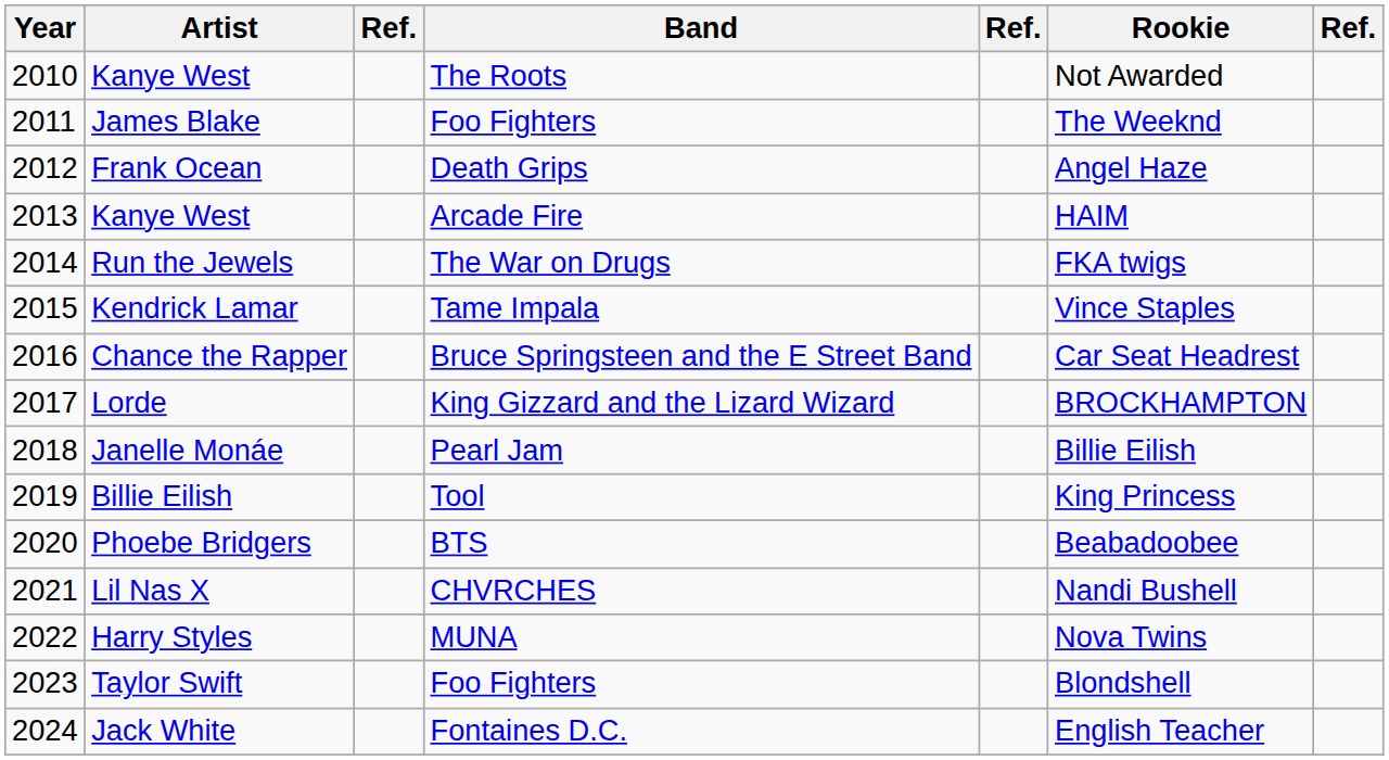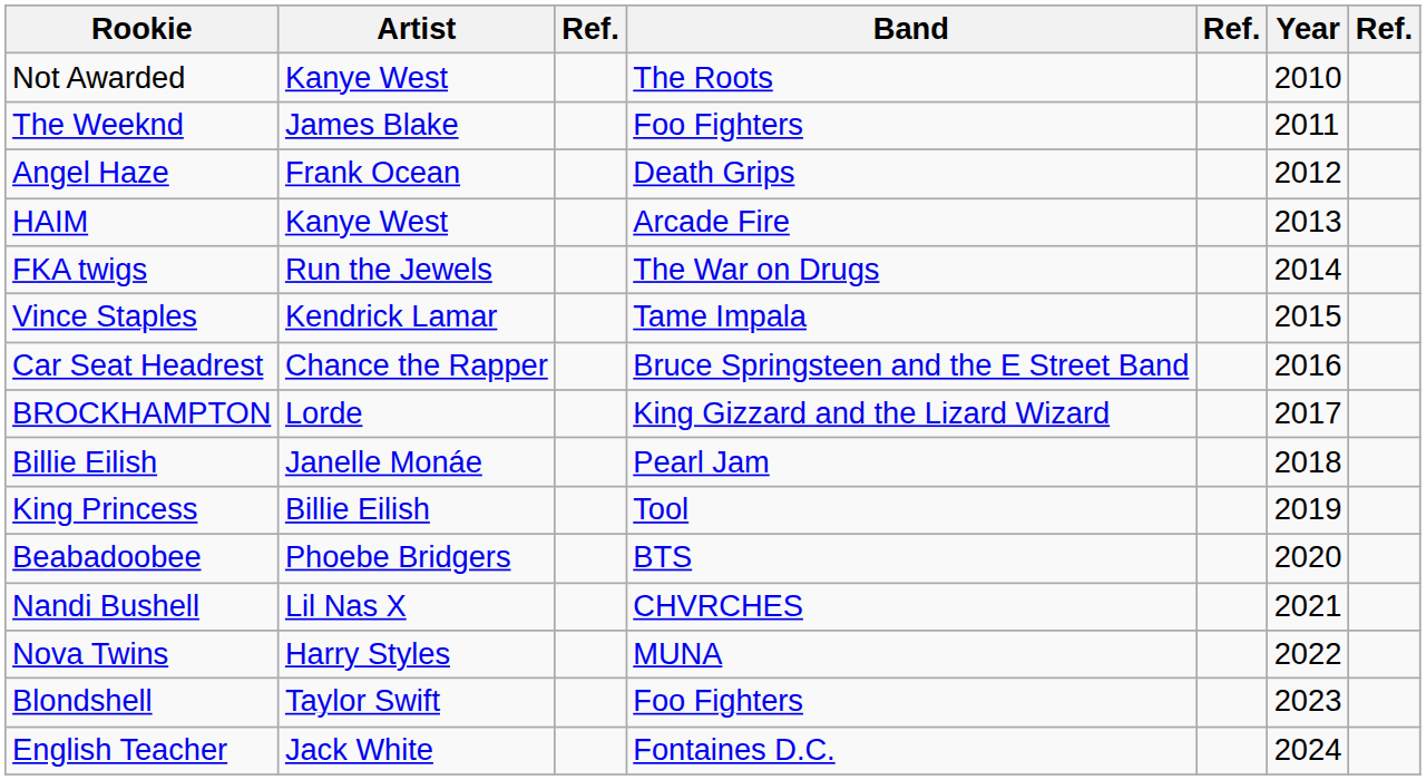 <table class="wikitable sortable">
 <tr>
-<th bgcolor="#efefef">Year</th>
+<th bgcolor="#efefef" class=unsortable>Rookie</th>
 <th bgcolor="#efefef" class=unsortable>Artist</th>
 <th bgcolor="#efefef" class=unsortable>Ref.</th>
 <th bgcolor="#efefef" class=unsortable>Band</th>
 <th bgcolor="#efefef" class=unsortable>Ref.</th>
-<th bgcolor="#efefef" class=unsortable>Rookie</th>
+<th bgcolor="#efefef">Year</th>
 <th bgcolor="#efefef" class=unsortable>Ref.</th>
 </tr>
 <tr>
-<td>2010</td>
+<td>Not Awarded</td>
 <td><a href='#'>Kanye West</a></td>
 <td align="center"></td>
 <td><a href='#'>The Roots</a></td>
 <td align="center"></td>
-<td>Not Awarded</td>
+<td>2010</td>
 <td></td>
 </tr>
 <tr>
-<td>2011</td>
+<td><a href='#'>The Weeknd</a></td>
 <td><a href='#'>James Blake</a></td>
 <td align="center"></td>
 <td><a href='#'>Foo Fighters</a></td>
 <td align="center"></td>
-<td><a href='#'>The Weeknd</a></td>
+<td>2011</td>
 <td align="center"></td>
 </tr>
 <tr>
-<td>2012</td>
+<td><a href='#'>Angel Haze</a></td>
 <td><a href='#'>Frank Ocean</a></td>
 <td align="center"></td>
 <td><a href='#'>Death Grips</a></td>
 <td align="center"></td>
-<td><a href='#'>Angel Haze</a></td>
+<td>2012</td>
 <td align="center"></td>
 </tr>
 <tr>
-<td>2013</td>
+<td><a href='#'>HAIM</a></td>
 <td><a href='#'>Kanye West</a></td>
 <td align="center"></td>
 <td><a href='#'>Arcade Fire</a></td>
 <td align="center"></td>
-<td><a href='#'>HAIM</a></td>
+<td>2013</td>
 <td align="center"></td>
 </tr>
 <tr>
-<td>2014</td>
+<td><a href='#'>FKA twigs</a></td>
 <td><a href='#'>Run the Jewels</a></td>
 <td align="center"></td>
 <td><a href='#'>The War on Drugs</a></td>
 <td align="center"></td>
-<td><a href='#'>FKA twigs</a></td>
+<td>2014</td>
 <td align="center"></td>
 </tr>
 <tr>
-<td>2015</td>
+<td><a href='#'>Vince Staples</a></td>
 <td><a href='#'>Kendrick Lamar</a></td>
 <td align="center"></td>
 <td><a href='#'>Tame Impala</a></td>
 <td align="center"></td>
-<td><a href='#'>Vince Staples</a></td>
+<td>2015</td>
 <td align="center"></td>
 </tr>
 <tr>
-<td>2016</td>
+<td><a href='#'>Car Seat Headrest</a></td>
 <td><a href='#'>Chance the Rapper</a></td>
 <td align="center"></td>
 <td><a href='#'>Bruce Springsteen and the E Street Band</a></td>
 <td align="center"></td>
-<td><a href='#'>Car Seat Headrest</a></td>
+<td>2016</td>
 <td align="center"></td>
 </tr>
 <tr>
-<td>2017</td>
+<td><a href='#'>BROCKHAMPTON</a></td>
 <td><a href='#'>Lorde</a></td>
 <td align="center"></td>
 <td><a href='#'>King Gizzard and the Lizard Wizard</a></td>
 <td align="center"></td>
-<td><a href='#'>BROCKHAMPTON</a></td>
+<td>2017</td>
 <td align="center"></td>
 </tr>
 <tr>
-<td>2018</td>
+<td><a href='#'>Billie Eilish</a></td>
 <td><a href='#'>Janelle Monáe</a></td>
 <td align="center"></td>
 <td><a href='#'>Pearl Jam</a></td>
 <td align="center"></td>
-<td><a href='#'>Billie Eilish</a></td>
+<td>2018</td>
 <td align="center"></td>
 </tr>
 <tr>
-<td>2019</td>
+<td><a href='#'>King Princess</a></td>
 <td><a href='#'>Billie Eilish</a></td>
 <td align="center"></td>
 <td><a href='#'>Tool</a></td>
 <td align="center"></td>
-<td><a href='#'>King Princess</a></td>
+<td>2019</td>
 <td align="center"></td>
 </tr>
 <tr>
-<td>2020</td>
+<td><a href='#'>Beabadoobee</a></td>
 <td><a href='#'>Phoebe Bridgers</a></td>
 <td align="center"></td>
 <td><a href='#'>BTS</a></td>
 <td align="center"></td>
-<td><a href='#'>Beabadoobee</a></td>
+<td>2020</td>
 <td align="center"></td>
 </tr>
 <tr>
-<td>2021</td>
+<td><a href='#'>Nandi Bushell</a></td>
 <td><a href='#'>Lil Nas X</a></td>
 <td align="center"></td>
 <td><a href='#'>CHVRCHES</a></td>
 <td align="center"></td>
-<td><a href='#'>Nandi Bushell</a></td>
+<td>2021</td>
 <td align="center"></td>
 </tr>
 <tr>
-<td>2022</td>
+<td><a href='#'>Nova Twins</a></td>
 <td><a href='#'>Harry Styles</a></td>
 <td></td>
 <td><a href='#'>MUNA</a></td>
 <td></td>
-<td><a href='#'>Nova Twins</a></td>
+<td>2022</td>
 <td></td>
 </tr>
 <tr>
-<td>2023</td>
+<td><a href='#'>Blondshell</a></td>
 <td><a href='#'>Taylor Swift</a></td>
 <td></td>
 <td><a href='#'>Foo Fighters</a></td>
 <td></td>
-<td><a href='#'>Blondshell</a></td>
+<td>2023</td>
 <td></td>
 </tr>
 <tr>
-<td>2024</td>
+<td><a href='#'>English Teacher</a></td>
 <td><a href='#'>Jack White</a></td>
 <td></td>
 <td><a href='#'>Fontaines D.C.</a></td>
 <td></td>
-<td><a href='#'>English Teacher</a></td>
+<td>2024</td>
 <td></td>
 </tr>
 </table>
